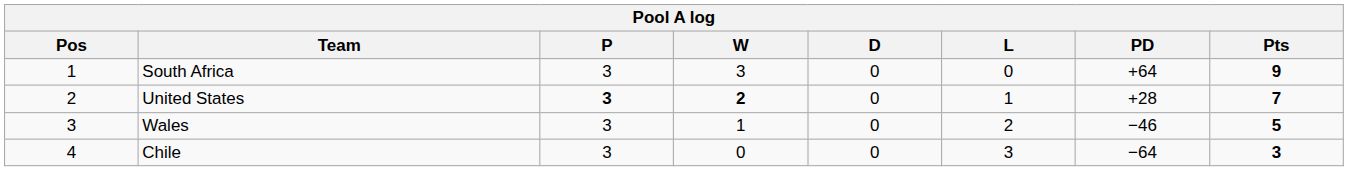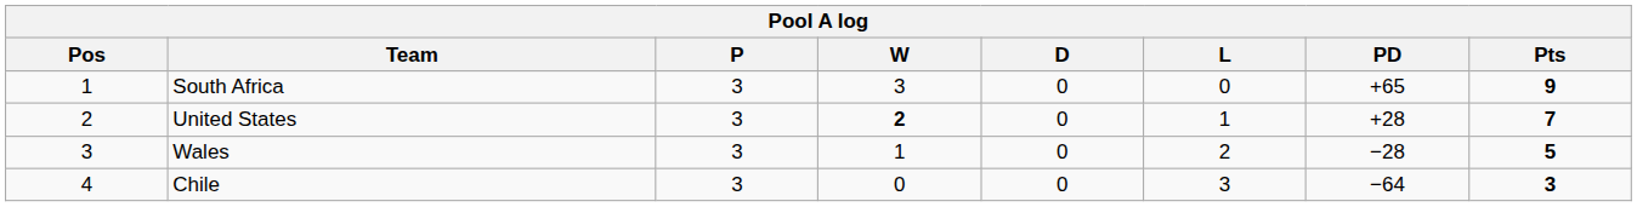 <table class="wikitable" style="text-align:center; font-size:100%; width:100%;">
 <tr>
 <th colspan="100%" cellpadding="0" cellspacing="0"><strong>Pool A log</strong></th>
 </tr>
 <tr>
 <th style="width:10%;">Pos</th>
 <th style="width:30%;">Team</th>
 <th style="width:10%;">P</th>
 <th style="width:10%;">W</th>
 <th style="width:10%;">D</th>
 <th style="width:10%;">L</th>
 <th style="width:10%;">PD</th>
 <th style="width:10%;">Pts</th>
 </tr>
 <tr>
 <td>1</td>
 <td style="text-align:left;">South Africa</td>
 <td>3</td>
 <td>3</td>
 <td>0</td>
 <td>0</td>
-<td>+64</td>
+<td>+65</td>
 <td><strong>9</strong></td>
 </tr>
 <tr>
 <td>2</td>
 <td style="text-align:left;">United States</td>
-<td><strong>3</strong></td>
+<td>3</td>
 <td><strong>2</strong></td>
 <td>0</td>
 <td>1</td>
 <td>+28</td>
 <td><strong>7</strong></td>
 </tr>
 <tr>
 <td>3</td>
 <td style="text-align:left;">Wales</td>
 <td>3</td>
 <td>1</td>
 <td>0</td>
 <td>2</td>
-<td>−46</td>
+<td>−28</td>
 <td><strong>5</strong></td>
 </tr>
 <tr>
 <td>4</td>
 <td style="text-align:left;">Chile</td>
 <td>3</td>
 <td>0</td>
 <td>0</td>
 <td>3</td>
 <td>−64</td>
 <td><strong>3</strong></td>
 </tr>
 </table>
